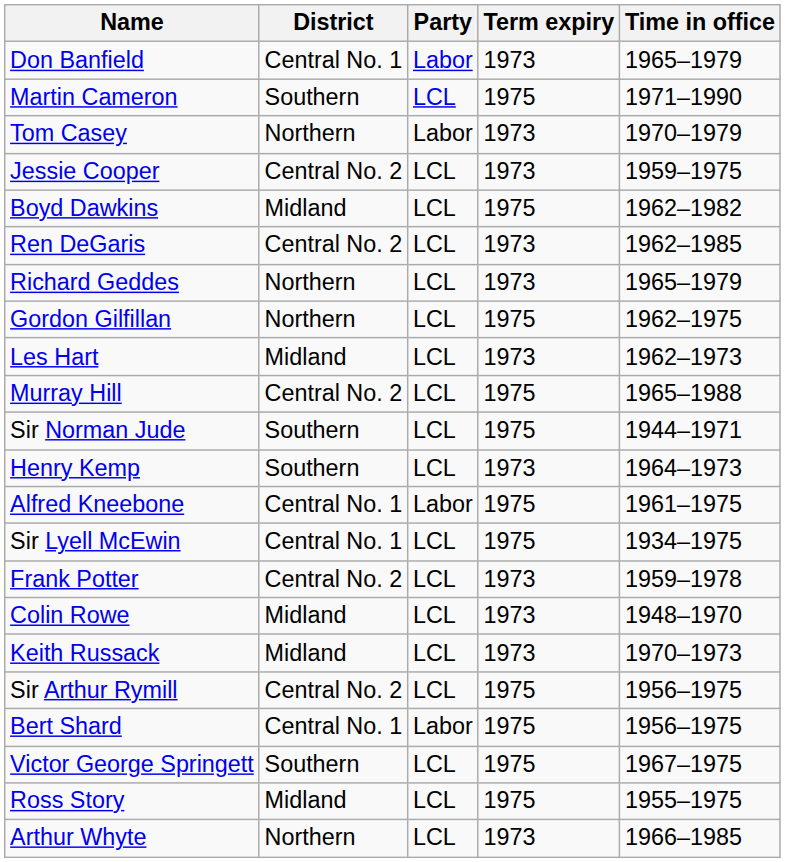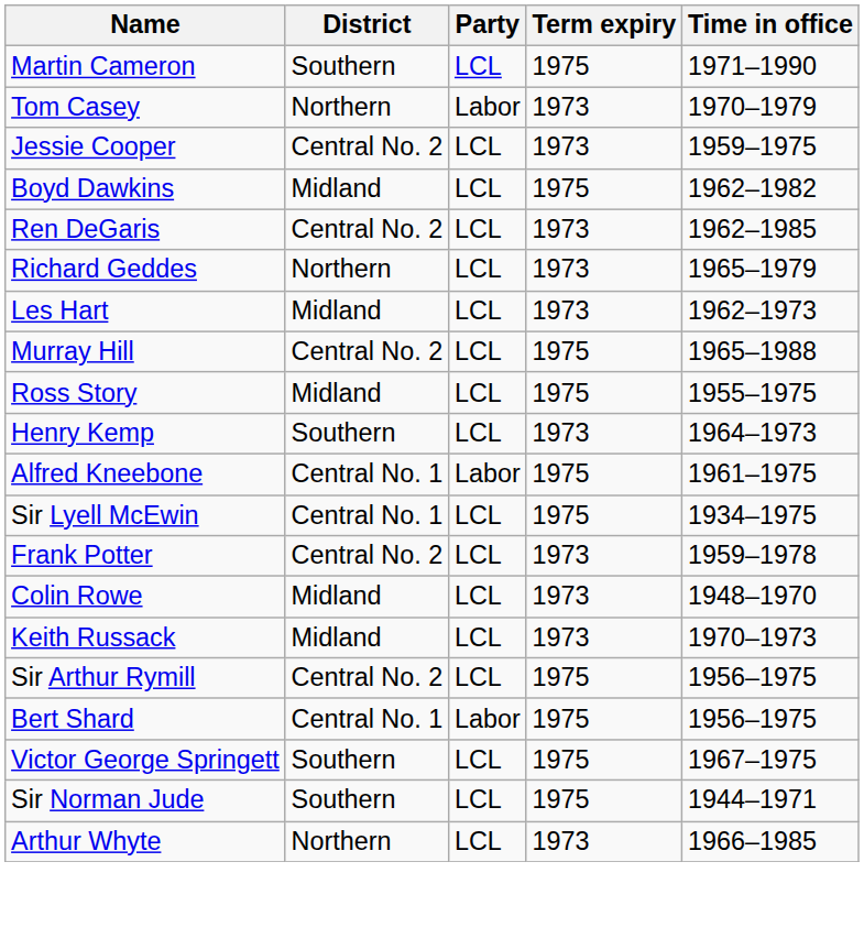 <table class="wikitable sortable">
 <tr>
 <th>Name</th>
 <th>District</th>
 <th>Party</th>
 <th>Term expiry</th>
 <th>Time in office</th>
-</tr>
-<tr>
-<td><a href='#'>Don Banfield</a></td>
-<td>Central No. 1</td>
-<td><a href='#'>Labor</a></td>
-<td>1973</td>
-<td>1965–1979</td>
 </tr>
 <tr>
 <td><a href='#'>Martin Cameron</a> </td>
 <td>Southern</td>
 <td><a href='#'>LCL</a></td>
 <td>1975</td>
 <td>1971–1990</td>
 </tr>
 <tr>
 <td><a href='#'>Tom Casey</a></td>
 <td>Northern</td>
 <td>Labor</td>
 <td>1973</td>
 <td>1970–1979</td>
 </tr>
 <tr>
 <td><a href='#'>Jessie Cooper</a></td>
 <td>Central No. 2</td>
 <td>LCL</td>
 <td>1973</td>
 <td>1959–1975</td>
 </tr>
 <tr>
 <td><a href='#'>Boyd Dawkins</a></td>
 <td>Midland</td>
 <td>LCL</td>
 <td>1975</td>
 <td>1962–1982</td>
 </tr>
 <tr>
 <td><a href='#'>Ren DeGaris</a></td>
 <td>Central No. 2</td>
 <td>LCL</td>
 <td>1973</td>
 <td>1962–1985</td>
 </tr>
 <tr>
 <td><a href='#'>Richard Geddes</a></td>
 <td>Northern</td>
 <td>LCL</td>
 <td>1973</td>
 <td>1965–1979</td>
 </tr>
 <tr>
-<td><a href='#'>Gordon Gilfillan</a></td>
-<td>Northern</td>
-<td>LCL</td>
-<td>1975</td>
-<td>1962–1975</td>
-</tr>
-<tr>
 <td><a href='#'>Les Hart</a></td>
 <td>Midland</td>
 <td>LCL</td>
 <td>1973</td>
 <td>1962–1973</td>
 </tr>
 <tr>
 <td><a href='#'>Murray Hill</a></td>
 <td>Central No. 2</td>
 <td>LCL</td>
 <td>1975</td>
 <td>1965–1988</td>
 </tr>
 <tr>
-<td>Sir <a href='#'>Norman Jude</a> </td>
-<td>Southern</td>
+<td><a href='#'>Ross Story</a></td>
+<td>Midland</td>
 <td>LCL</td>
 <td>1975</td>
-<td>1944–1971</td>
+<td>1955–1975</td>
 </tr>
 <tr>
 <td><a href='#'>Henry Kemp</a></td>
 <td>Southern</td>
 <td>LCL</td>
 <td>1973</td>
 <td>1964–1973</td>
 </tr>
 <tr>
 <td><a href='#'>Alfred Kneebone</a></td>
 <td>Central No. 1</td>
 <td>Labor</td>
 <td>1975</td>
 <td>1961–1975</td>
 </tr>
 <tr>
 <td>Sir <a href='#'>Lyell McEwin</a></td>
 <td>Central No. 1</td>
 <td>LCL</td>
 <td>1975</td>
 <td>1934–1975</td>
 </tr>
 <tr>
 <td><a href='#'>Frank Potter</a></td>
 <td>Central No. 2</td>
 <td>LCL</td>
 <td>1973</td>
 <td>1959–1978</td>
 </tr>
 <tr>
 <td><a href='#'>Colin Rowe</a> </td>
 <td>Midland</td>
 <td>LCL</td>
 <td>1973</td>
 <td>1948–1970</td>
 </tr>
 <tr>
 <td><a href='#'>Keith Russack</a> </td>
 <td>Midland</td>
 <td>LCL</td>
 <td>1973</td>
 <td>1970–1973</td>
 </tr>
 <tr>
 <td>Sir <a href='#'>Arthur Rymill</a></td>
 <td>Central No. 2</td>
 <td>LCL</td>
 <td>1975</td>
 <td>1956–1975</td>
 </tr>
 <tr>
 <td><a href='#'>Bert Shard</a></td>
 <td>Central No. 1</td>
 <td>Labor</td>
 <td>1975</td>
 <td>1956–1975</td>
 </tr>
 <tr>
 <td><a href='#'>Victor George Springett</a></td>
 <td>Southern</td>
 <td>LCL</td>
 <td>1975</td>
 <td>1967–1975</td>
 </tr>
 <tr>
-<td><a href='#'>Ross Story</a></td>
-<td>Midland</td>
+<td>Sir <a href='#'>Norman Jude</a> </td>
+<td>Southern</td>
 <td>LCL</td>
 <td>1975</td>
-<td>1955–1975</td>
+<td>1944–1971</td>
 </tr>
 <tr>
 <td><a href='#'>Arthur Whyte</a></td>
 <td>Northern</td>
 <td>LCL</td>
 <td>1973</td>
 <td>1966–1985</td>
 </tr>
 </table>
